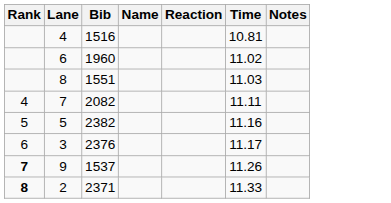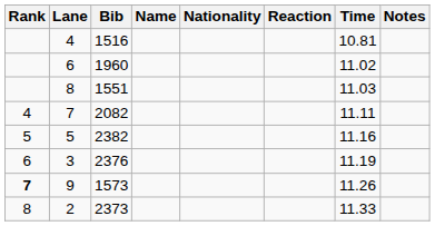 <table class="wikitable sortable" style="text-align:center">
 <tr>
 <th>Rank</th>
 <th>Lane</th>
 <th>Bib</th>
 <th>Name</th>
+<th>Nationality</th>
 <th>Reaction</th>
 <th>Time</th>
 <th>Notes</th>
 </tr>
 <tr>
 <td></td>
 <td>4</td>
 <td>1516</td>
+<td align=left></td>
 <td align=left></td>
 <td></td>
 <td>10.81</td>
 <td></td>
 </tr>
 <tr>
 <td></td>
 <td>6</td>
 <td>1960</td>
 <td align=left></td>
+<td align=left></td>
 <td></td>
 <td>11.02</td>
 <td></td>
 </tr>
 <tr>
 <td></td>
 <td>8</td>
 <td>1551</td>
+<td align=left></td>
 <td align=left></td>
 <td></td>
 <td>11.03</td>
 <td></td>
 </tr>
 <tr>
 <td>4</td>
 <td>7</td>
 <td>2082</td>
 <td align=left></td>
+<td align=left></td>
 <td></td>
 <td>11.11</td>
 <td></td>
 </tr>
 <tr>
 <td>5</td>
 <td>5</td>
 <td>2382</td>
+<td align=left></td>
 <td align=left></td>
 <td></td>
 <td>11.16</td>
 <td></td>
 </tr>
 <tr>
 <td>6</td>
 <td>3</td>
 <td>2376</td>
 <td align=left></td>
+<td align=left></td>
 <td></td>
-<td>11.17</td>
+<td>11.19</td>
 <td></td>
 </tr>
 <tr>
 <td><strong>7</strong></td>
 <td>9</td>
-<td>1537</td>
+<td>1573</td>
+<td align=left></td>
 <td align=left></td>
 <td></td>
 <td>11.26</td>
 <td></td>
 </tr>
 <tr>
-<td><strong>8</strong></td>
+<td>8</td>
 <td>2</td>
-<td>2371</td>
+<td>2373</td>
+<td align=left></td>
 <td align=left></td>
 <td></td>
 <td>11.33</td>
 <td></td>
 </tr>
 </table>
